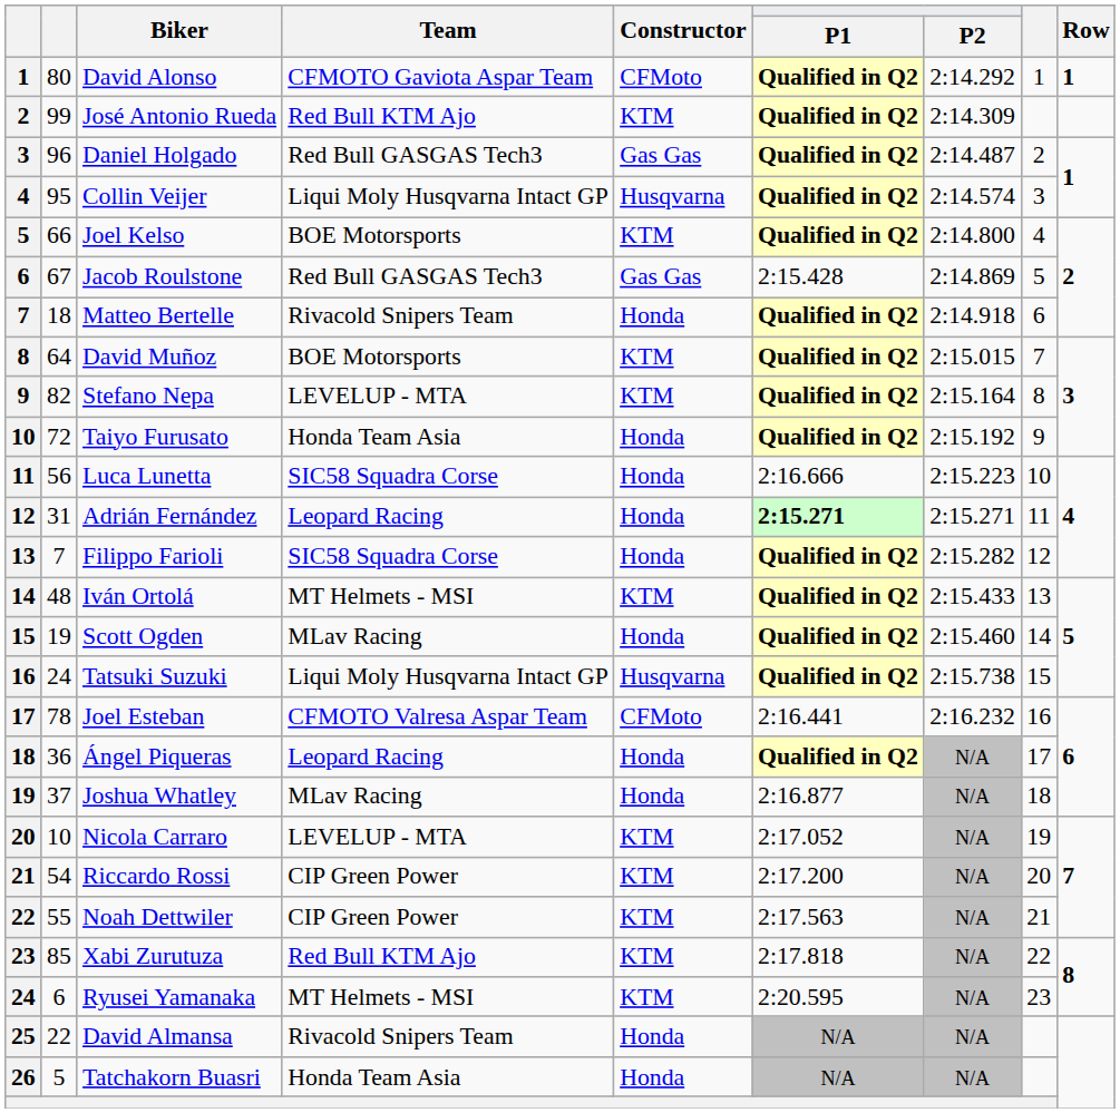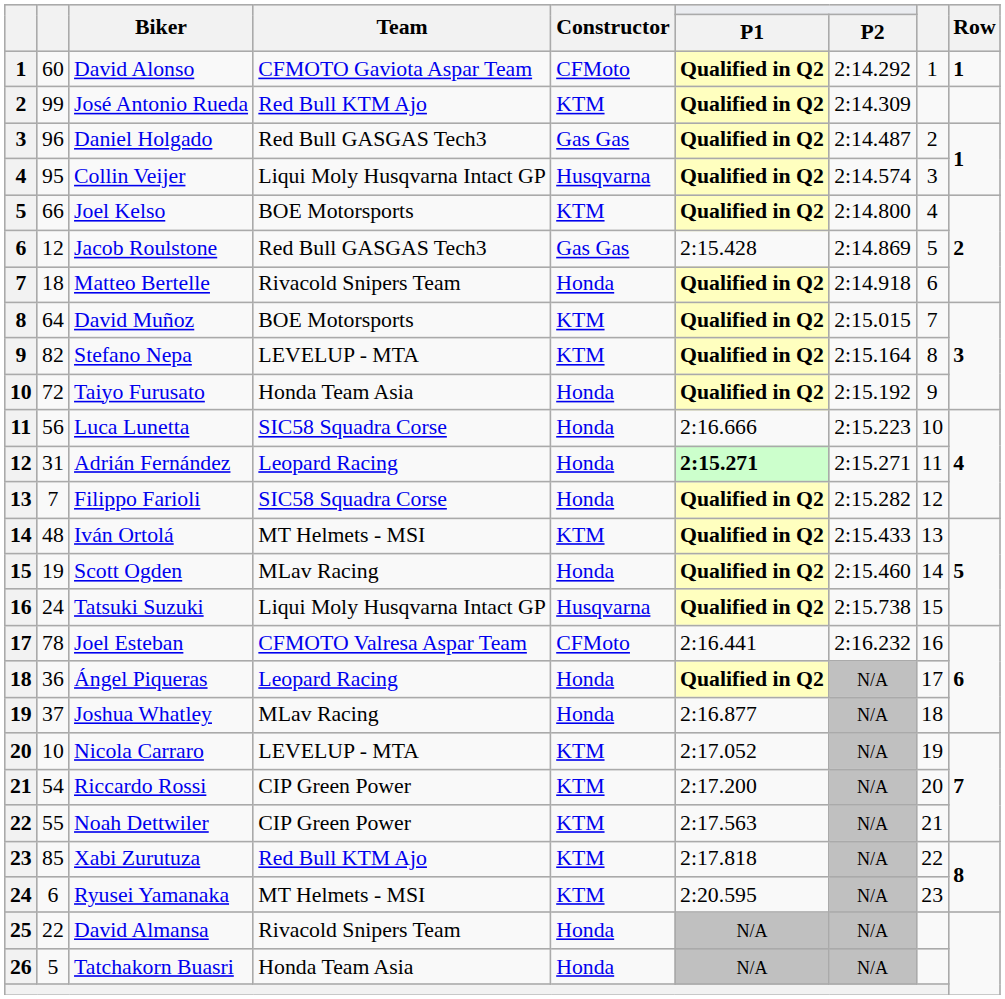 <table class="wikitable sortable" style="font-size: 85%;">
 <tr>
 <th rowspan="2"></th>
 <th rowspan="2"></th>
 <th rowspan="2">Biker</th>
 <th rowspan="2">Team</th>
 <th rowspan="2">Constructor</th>
 <th colspan="2" style="background:#eaecf0; text-align:center;"></th>
 <th rowspan="2"></th>
 <th rowspan="2">Row</th>
 </tr>
 <tr>
 <th scope="col">P1</th>
 <th scope="col">P2</th>
 </tr>
 <tr>
 <th scope="row">1</th>
-<td align="center">80</td>
+<td align="center">60</td>
 <td> <a href='#'>David Alonso</a></td>
 <td><a href='#'>CFMOTO Gaviota Aspar Team</a></td>
 <td><a href='#'>CFMoto</a></td>
 <td style="background:#ffffbf;"><strong>Qualified in Q2</strong></td>
 <td>2:14.292</td>
 <td align="center">1</td>
 <td rowspan="1"><strong>1</strong></td>
 </tr>
 <tr>
 <th scope="row">2</th>
 <td align="center">99</td>
 <td> <a href='#'>José Antonio Rueda</a></td>
 <td><a href='#'>Red Bull KTM Ajo</a></td>
 <td><a href='#'>KTM</a></td>
 <td style="background:#ffffbf;"><strong>Qualified in Q2</strong></td>
 <td>2:14.309</td>
 <td align="center"></td>
 </tr>
 <tr>
 <th scope="row">3</th>
 <td align="center">96</td>
 <td> <a href='#'>Daniel Holgado</a></td>
 <td>Red Bull GASGAS Tech3</td>
 <td><a href='#'>Gas Gas</a></td>
 <td style="background:#ffffbf;"><strong>Qualified in Q2</strong></td>
 <td>2:14.487</td>
 <td align="center">2</td>
 <td rowspan="2"><strong>1</strong></td>
 </tr>
 <tr>
 <th scope="row">4</th>
 <td align="center">95</td>
 <td> <a href='#'>Collin Veijer</a></td>
 <td>Liqui Moly Husqvarna Intact GP</td>
 <td><a href='#'>Husqvarna</a></td>
 <td style="background:#ffffbf;"><strong>Qualified in Q2</strong></td>
 <td>2:14.574</td>
 <td align="center">3</td>
 </tr>
 <tr>
 <th scope="row">5</th>
 <td align="center">66</td>
 <td> <a href='#'>Joel Kelso</a></td>
 <td>BOE Motorsports</td>
 <td><a href='#'>KTM</a></td>
 <td style="background:#ffffbf;"><strong>Qualified in Q2</strong></td>
 <td>2:14.800</td>
 <td align="center">4</td>
 <td rowspan="3"><strong>2</strong></td>
 </tr>
 <tr>
 <th scope="row">6</th>
-<td align="center">67</td>
+<td align="center">12</td>
 <td> <a href='#'>Jacob Roulstone</a></td>
 <td>Red Bull GASGAS Tech3</td>
 <td><a href='#'>Gas Gas</a></td>
 <td>2:15.428</td>
 <td>2:14.869</td>
 <td align="center">5</td>
 </tr>
 <tr>
 <th scope="row">7</th>
 <td align="center">18</td>
 <td> <a href='#'>Matteo Bertelle</a></td>
 <td>Rivacold Snipers Team</td>
 <td><a href='#'>Honda</a></td>
 <td style="background:#ffffbf;"><strong>Qualified in Q2</strong></td>
 <td>2:14.918</td>
 <td align="center">6</td>
 </tr>
 <tr>
 <th scope="row">8</th>
 <td align="center">64</td>
 <td> <a href='#'>David Muñoz</a></td>
 <td>BOE Motorsports</td>
 <td><a href='#'>KTM</a></td>
 <td style="background:#ffffbf;"><strong>Qualified in Q2</strong></td>
 <td>2:15.015</td>
 <td align="center">7</td>
 <td rowspan="3"><strong>3</strong></td>
 </tr>
 <tr>
 <th scope="row">9</th>
 <td align="center">82</td>
 <td> <a href='#'>Stefano Nepa</a></td>
 <td>LEVELUP - MTA</td>
 <td><a href='#'>KTM</a></td>
 <td style="background:#ffffbf;"><strong>Qualified in Q2</strong></td>
 <td>2:15.164</td>
 <td align="center">8</td>
 </tr>
 <tr>
 <th scope="row">10</th>
 <td align="center">72</td>
 <td> <a href='#'>Taiyo Furusato</a></td>
 <td>Honda Team Asia</td>
 <td><a href='#'>Honda</a></td>
 <td style="background:#ffffbf;"><strong>Qualified in Q2</strong></td>
 <td>2:15.192</td>
 <td align="center">9</td>
 </tr>
 <tr>
 <th scope="row">11</th>
 <td align="center">56</td>
 <td> <a href='#'>Luca Lunetta</a></td>
 <td><a href='#'>SIC58 Squadra Corse</a></td>
 <td><a href='#'>Honda</a></td>
 <td>2:16.666</td>
 <td>2:15.223</td>
 <td align="center">10</td>
 <td rowspan="3"><strong>4</strong></td>
 </tr>
 <tr>
 <th scope="row">12</th>
 <td align="center">31</td>
 <td> <a href='#'>Adrián Fernández</a></td>
 <td><a href='#'>Leopard Racing</a></td>
 <td><a href='#'>Honda</a></td>
 <td style="background:#ccffcc;"><strong>2:15.271</strong></td>
 <td>2:15.271</td>
 <td align="center">11</td>
 </tr>
 <tr>
 <th scope="row">13</th>
 <td align="center">7</td>
 <td> <a href='#'>Filippo Farioli</a></td>
 <td><a href='#'>SIC58 Squadra Corse</a></td>
 <td><a href='#'>Honda</a></td>
 <td style="background:#ffffbf;"><strong>Qualified in Q2</strong></td>
 <td>2:15.282</td>
 <td align="center">12</td>
 </tr>
 <tr>
 <th scope="row">14</th>
 <td align="center">48</td>
 <td> <a href='#'>Iván Ortolá</a></td>
 <td>MT Helmets - MSI</td>
 <td><a href='#'>KTM</a></td>
 <td style="background:#ffffbf;"><strong>Qualified in Q2</strong></td>
 <td>2:15.433</td>
 <td align="center">13</td>
 <td rowspan="3"><strong>5</strong></td>
 </tr>
 <tr>
 <th scope="row">15</th>
 <td align="center">19</td>
 <td> <a href='#'>Scott Ogden</a></td>
 <td>MLav Racing</td>
 <td><a href='#'>Honda</a></td>
 <td style="background:#ffffbf;"><strong>Qualified in Q2</strong></td>
 <td>2:15.460</td>
 <td align="center">14</td>
 </tr>
 <tr>
 <th scope="row">16</th>
 <td align="center">24</td>
 <td> <a href='#'>Tatsuki Suzuki</a></td>
 <td>Liqui Moly Husqvarna Intact GP</td>
 <td><a href='#'>Husqvarna</a></td>
 <td style="background:#ffffbf;"><strong>Qualified in Q2</strong></td>
 <td>2:15.738</td>
 <td align="center">15</td>
 </tr>
 <tr>
 <th scope="row">17</th>
 <td align="center">78</td>
 <td> <a href='#'>Joel Esteban</a></td>
 <td><a href='#'>CFMOTO Valresa Aspar Team</a></td>
 <td><a href='#'>CFMoto</a></td>
 <td>2:16.441</td>
 <td>2:16.232</td>
 <td align="center">16</td>
 <td rowspan="3"><strong>6</strong></td>
 </tr>
 <tr>
 <th scope="row">18</th>
 <td align="center">36</td>
 <td> <a href='#'>Ángel Piqueras</a></td>
 <td><a href='#'>Leopard Racing</a></td>
 <td><a href='#'>Honda</a></td>
 <td style="background:#ffffbf;"><strong>Qualified in Q2</strong></td>
 <td style="background: silver" align="center" data-sort-value="22"><small>N/A</small></td>
 <td align="center">17</td>
 </tr>
 <tr>
 <th scope="row">19</th>
 <td align="center">37</td>
 <td> <a href='#'>Joshua Whatley</a></td>
 <td>MLav Racing</td>
 <td><a href='#'>Honda</a></td>
 <td>2:16.877</td>
 <td style="background: silver" align="center" data-sort-value="22"><small>N/A</small></td>
 <td align="center">18</td>
 </tr>
 <tr>
 <th scope="row">20</th>
 <td align="center">10</td>
 <td> <a href='#'>Nicola Carraro</a></td>
 <td>LEVELUP - MTA</td>
 <td><a href='#'>KTM</a></td>
 <td>2:17.052</td>
 <td style="background: silver" align="center" data-sort-value="22"><small>N/A</small></td>
 <td align="center">19</td>
 <td rowspan="3"><strong>7</strong></td>
 </tr>
 <tr>
 <th scope="row">21</th>
 <td align="center">54</td>
 <td> <a href='#'>Riccardo Rossi</a></td>
 <td>CIP Green Power</td>
 <td><a href='#'>KTM</a></td>
 <td>2:17.200</td>
 <td style="background: silver" align="center" data-sort-value="22"><small>N/A</small></td>
 <td align="center">20</td>
 </tr>
 <tr>
 <th scope="row">22</th>
 <td align="center">55</td>
 <td> <a href='#'>Noah Dettwiler</a></td>
 <td>CIP Green Power</td>
 <td><a href='#'>KTM</a></td>
 <td>2:17.563</td>
 <td style="background: silver" align="center" data-sort-value="22"><small>N/A</small></td>
 <td align="center">21</td>
 </tr>
 <tr>
 <th scope="row">23</th>
 <td align="center">85</td>
 <td> <a href='#'>Xabi Zurutuza</a></td>
 <td><a href='#'>Red Bull KTM Ajo</a></td>
 <td><a href='#'>KTM</a></td>
 <td>2:17.818</td>
 <td style="background: silver" align="center" data-sort-value="22"><small>N/A</small></td>
 <td align="center">22</td>
 <td rowspan="2"><strong>8</strong></td>
 </tr>
 <tr>
 <th scope="row">24</th>
 <td align="center">6</td>
 <td> <a href='#'>Ryusei Yamanaka</a></td>
 <td>MT Helmets - MSI</td>
 <td><a href='#'>KTM</a></td>
 <td>2:20.595</td>
 <td style="background: silver" align="center" data-sort-value="22"><small>N/A</small></td>
 <td align="center">23</td>
 </tr>
 <tr>
 <th scope="row">25</th>
 <td align="center">22</td>
 <td> <a href='#'>David Almansa</a></td>
 <td>Rivacold Snipers Team</td>
 <td><a href='#'>Honda</a></td>
 <td style="background: silver" align="center" data-sort-value="22"><small>N/A</small></td>
 <td style="background: silver" align="center" data-sort-value="22"><small>N/A</small></td>
 <td align="center"></td>
 </tr>
 <tr>
 <th scope="row">26</th>
 <td align="center">5</td>
 <td> <a href='#'>Tatchakorn Buasri</a></td>
 <td>Honda Team Asia</td>
 <td><a href='#'>Honda</a></td>
 <td style="background: silver" align="center" data-sort-value="22"><small>N/A</small></td>
 <td style="background: silver" align="center" data-sort-value="22"><small>N/A</small></td>
 <td align="center"></td>
 </tr>
 <tr>
 <th colspan="8"></th>
 </tr>
 </table>
